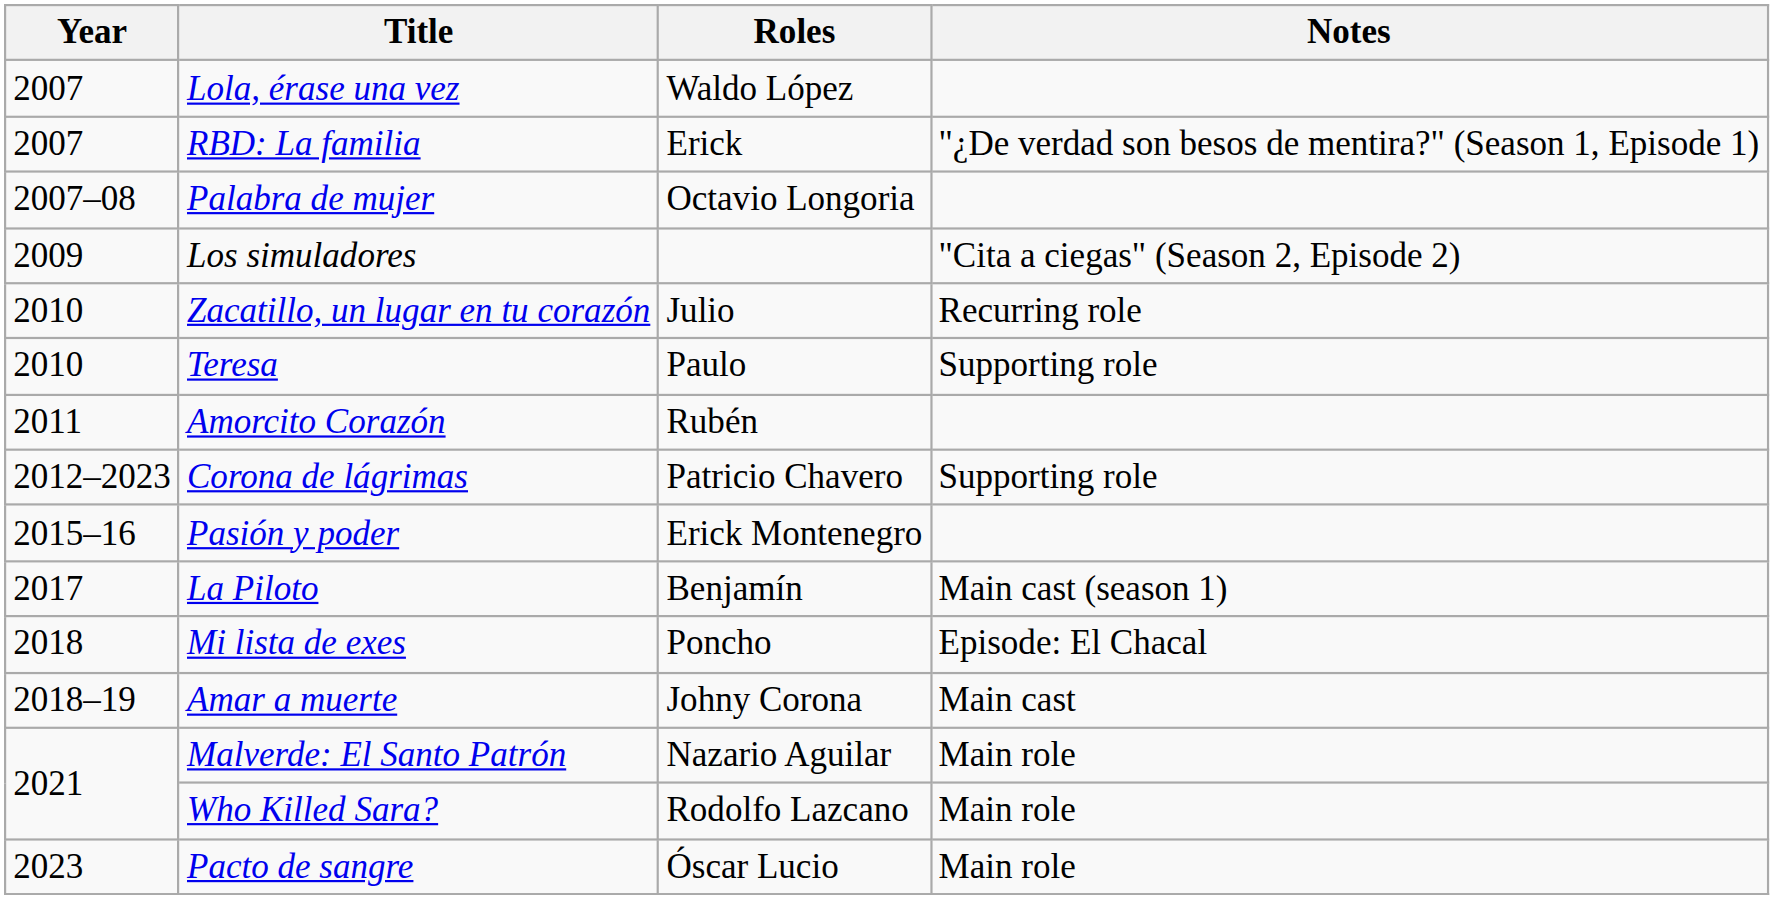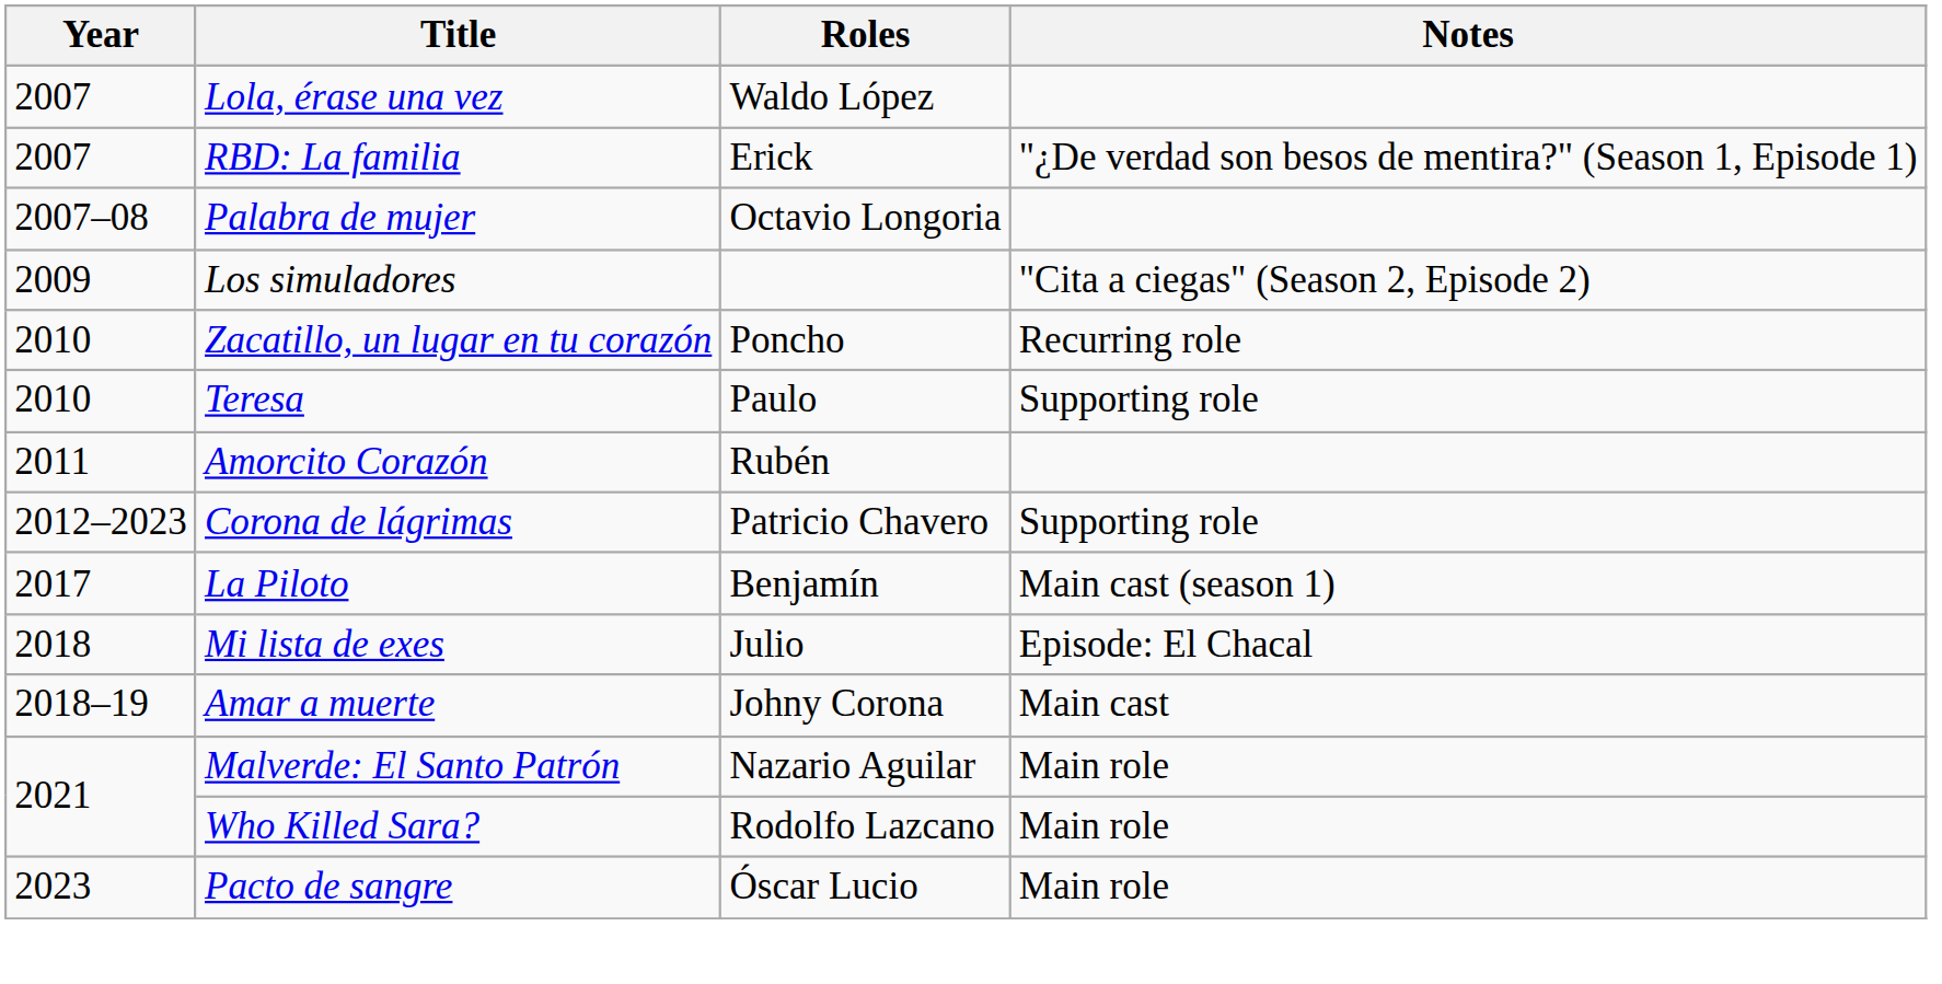 <table class="wikitable sortable">
 <tr>
 <th>Year</th>
 <th>Title</th>
 <th>Roles</th>
 <th>Notes</th>
 </tr>
 <tr>
 <td>2007</td>
 <td><em><a href='#'>Lola, érase una vez</a></em></td>
 <td>Waldo López</td>
 <td></td>
 </tr>
 <tr>
 <td>2007</td>
 <td><em><a href='#'>RBD: La familia</a></em></td>
 <td>Erick</td>
 <td>"¿De verdad son besos de mentira?" (Season 1, Episode 1)</td>
 </tr>
 <tr>
 <td>2007–08</td>
 <td><em><a href='#'>Palabra de mujer</a></em></td>
 <td>Octavio Longoria</td>
 <td></td>
 </tr>
 <tr>
 <td>2009</td>
 <td><em>Los simuladores</em></td>
 <td></td>
 <td>"Cita a ciegas" (Season 2, Episode 2)</td>
 </tr>
 <tr>
 <td>2010</td>
 <td><em><a href='#'>Zacatillo, un lugar en tu corazón</a></em></td>
-<td>Julio</td>
+<td>Poncho</td>
 <td>Recurring role</td>
 </tr>
 <tr>
 <td>2010</td>
 <td><em><a href='#'>Teresa</a></em></td>
 <td>Paulo</td>
 <td>Supporting role</td>
 </tr>
 <tr>
 <td>2011</td>
 <td><em><a href='#'>Amorcito Corazón</a></em></td>
 <td>Rubén</td>
 <td></td>
 </tr>
 <tr>
 <td>2012–2023</td>
 <td><em><a href='#'>Corona de lágrimas</a></em></td>
 <td>Patricio Chavero</td>
 <td>Supporting role</td>
 </tr>
 <tr>
-<td>2015–16</td>
-<td><em><a href='#'>Pasión y poder</a></em></td>
-<td>Erick Montenegro</td>
-<td></td>
-</tr>
-<tr>
 <td>2017</td>
 <td><em><a href='#'>La Piloto</a></em></td>
 <td>Benjamín</td>
 <td>Main cast (season 1)</td>
 </tr>
 <tr>
 <td>2018</td>
 <td><em><a href='#'>Mi lista de exes</a></em></td>
-<td>Poncho</td>
+<td>Julio</td>
 <td>Episode: El Chacal</td>
 </tr>
 <tr>
 <td>2018–19</td>
 <td><em><a href='#'>Amar a muerte</a></em></td>
 <td>Johny Corona</td>
 <td>Main cast</td>
 </tr>
 <tr>
 <td rowspan="2">2021</td>
 <td><em><a href='#'>Malverde: El Santo Patrón</a></em></td>
 <td>Nazario Aguilar</td>
 <td>Main role</td>
 </tr>
 <tr>
 <td><em><a href='#'>Who Killed Sara?</a></em></td>
 <td>Rodolfo Lazcano</td>
 <td>Main role</td>
 </tr>
 <tr>
 <td>2023</td>
 <td><em><a href='#'>Pacto de sangre</a></em></td>
 <td>Óscar Lucio</td>
 <td>Main role</td>
 </tr>
 <tr>
 </tr>
 </table>
